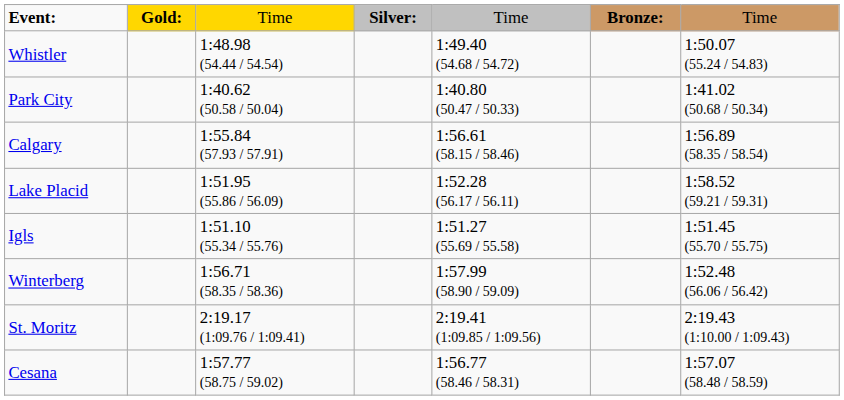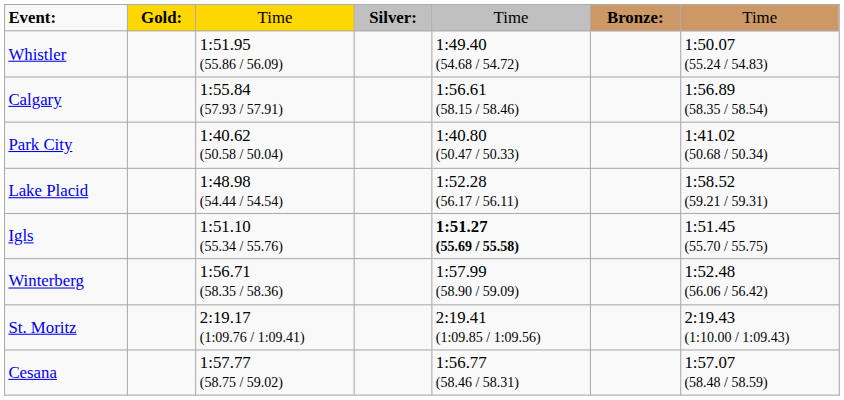 <table class="wikitable" width=90%>
 <tr>
 <td><strong>Event:</strong></td>
 <td style="text-align:center;background-color:gold;"><strong>Gold:</strong></td>
 <td style="text-align:center;background-color:gold;">Time</td>
 <td style="text-align:center;background-color:silver;"><strong>Silver:</strong></td>
 <td style="text-align:center;background-color:silver;">Time</td>
 <td style="text-align:center;background-color:#CC9966;"><strong>Bronze:</strong></td>
 <td style="text-align:center;background-color:#CC9966;">Time</td>
 </tr>
 <tr>
 <td><a href='#'>Whistler</a></td>
 <td><strong></strong></td>
-<td>1:48.98 <br><small>(54.44 / 54.54)</small></td>
+<td>1:51.95  <br><small>(55.86 / 56.09)</small></td>
 <td></td>
 <td>1:49.40 <br><small>(54.68 / 54.72)</small></td>
 <td></td>
 <td>1:50.07 <br><small>(55.24 / 54.83)</small></td>
+</tr>
+<tr>
+<td><a href='#'>Calgary</a></td>
+<td><strong></strong></td>
+<td>1:55.84 <br><small>(57.93 / 57.91)</small></td>
+<td></td>
+<td>1:56.61 <br><small>(58.15 / 58.46)</small></td>
+<td></td>
+<td>1:56.89 <br><small>(58.35 / 58.54)</small></td>
 </tr>
 <tr>
 <td><a href='#'>Park City</a></td>
 <td><strong></strong></td>
 <td>1:40.62 <br><small>(50.58 / 50.04)</small></td>
 <td></td>
 <td>1:40.80 <br><small>(50.47 / 50.33)</small></td>
 <td></td>
 <td>1:41.02 <br><small>(50.68 / 50.34)</small></td>
 </tr>
 <tr>
-<td><a href='#'>Calgary</a></td>
-<td><strong></strong></td>
-<td>1:55.84 <br><small>(57.93 / 57.91)</small></td>
-<td></td>
-<td>1:56.61 <br><small>(58.15 / 58.46)</small></td>
-<td></td>
-<td>1:56.89 <br><small>(58.35 / 58.54)</small></td>
-</tr>
-<tr>
 <td><a href='#'>Lake Placid</a></td>
 <td><strong></strong></td>
-<td>1:51.95  <br><small>(55.86 / 56.09)</small></td>
+<td>1:48.98 <br><small>(54.44 / 54.54)</small></td>
 <td></td>
 <td>1:52.28 <br><small>(56.17 / 56.11)</small></td>
 <td></td>
 <td>1:58.52 <br><small>(59.21 / 59.31)</small></td>
 </tr>
 <tr>
 <td><a href='#'>Igls</a></td>
 <td><strong></strong></td>
 <td>1:51.10 <br><small>(55.34 / 55.76)</small></td>
 <td></td>
-<td>1:51.27 <br><small>(55.69 / 55.58)</small></td>
+<td><strong>1:51.27 <br><small>(55.69 / 55.58)</small></strong></td>
 <td></td>
 <td>1:51.45 <br><small>(55.70 / 55.75)</small></td>
 </tr>
 <tr>
 <td><a href='#'>Winterberg</a></td>
 <td><strong></strong></td>
 <td>1:56.71 <br><small>(58.35 / 58.36)</small></td>
 <td></td>
 <td>1:57.99 <br><small>(58.90 / 59.09)</small></td>
 <td></td>
 <td>1:52.48 <br><small>(56.06 / 56.42)</small></td>
 </tr>
 <tr>
 <td><a href='#'>St. Moritz</a></td>
 <td><strong></strong></td>
 <td>2:19.17  <br><small>(1:09.76 / 1:09.41)</small></td>
 <td></td>
 <td>2:19.41 <br><small>(1:09.85 / 1:09.56)</small></td>
 <td></td>
 <td>2:19.43 <br><small>(1:10.00 / 1:09.43)</small></td>
 </tr>
 <tr>
 <td><a href='#'>Cesana</a></td>
 <td><strong></strong></td>
 <td>1:57.77 <br><small>(58.75 / 59.02)</small></td>
 <td></td>
 <td>1:56.77  <br><small>(58.46 / 58.31)</small></td>
 <td></td>
 <td>1:57.07 <br><small>(58.48 / 58.59)</small></td>
 </tr>
 </table>
